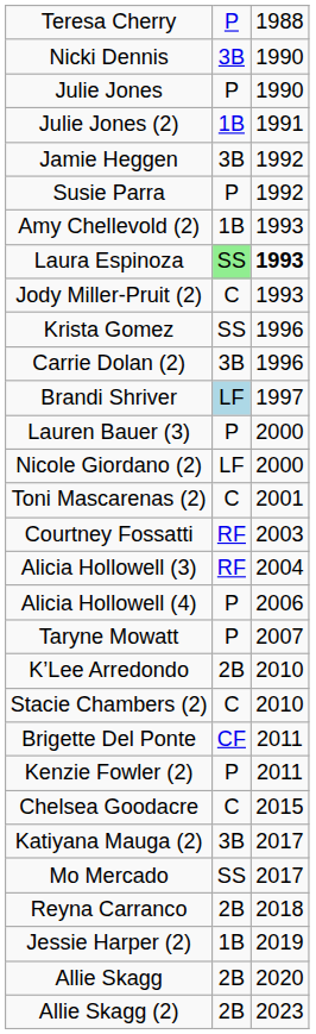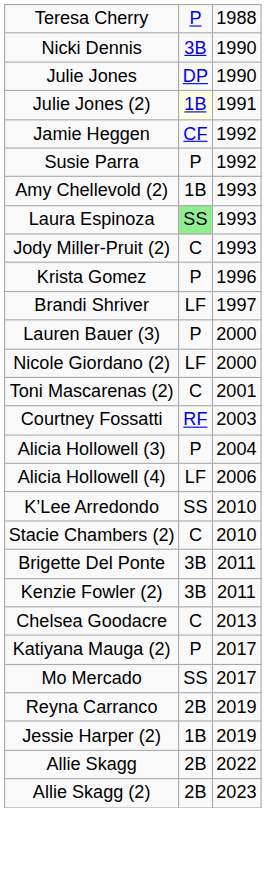 <table class="wikitable" style="text-align:center;">
 <tr>
 <td>Teresa Cherry</td>
 <td><a href='#'>P</a></td>
 <td>1988</td>
 </tr>
 <tr>
 <td>Nicki Dennis</td>
 <td><a href='#'>3B</a></td>
 <td>1990</td>
 </tr>
 <tr>
 <td>Julie Jones</td>
-<td>P</td>
+<td><a href='#'>DP</a></td>
 <td>1990</td>
 </tr>
 <tr>
 <td>Julie Jones (2)</td>
-<td><a href='#'>1B</a></td>
+<td style="background: lightyellow;"><a href='#'>1B</a></td>
 <td>1991</td>
 </tr>
 <tr>
 <td>Jamie Heggen</td>
-<td>3B</td>
+<td><a href='#'>CF</a></td>
 <td>1992</td>
 </tr>
 <tr>
 <td>Susie Parra</td>
 <td>P</td>
 <td>1992</td>
 </tr>
 <tr>
 <td>Amy Chellevold (2)</td>
 <td>1B</td>
 <td>1993</td>
 </tr>
 <tr>
 <td>Laura Espinoza</td>
 <td style="background: lightgreen;">SS</td>
-<td><strong>1993</strong></td>
+<td>1993</td>
 </tr>
 <tr>
 <td>Jody Miller-Pruit (2)</td>
 <td>C</td>
 <td>1993</td>
 </tr>
 <tr>
 <td>Krista Gomez</td>
-<td>SS</td>
-<td>1996</td>
-</tr>
-<tr>
-<td>Carrie Dolan (2)</td>
-<td>3B</td>
+<td>P</td>
 <td>1996</td>
 </tr>
 <tr>
 <td>Brandi Shriver</td>
-<td style="background: lightblue;">LF</td>
+<td>LF</td>
 <td>1997</td>
 </tr>
 <tr>
 <td>Lauren Bauer (3)</td>
 <td>P</td>
 <td>2000</td>
 </tr>
 <tr>
 <td>Nicole Giordano (2)</td>
 <td>LF</td>
 <td>2000</td>
 </tr>
 <tr>
 <td>Toni Mascarenas (2)</td>
 <td>C</td>
 <td>2001</td>
 </tr>
 <tr>
 <td>Courtney Fossatti</td>
 <td><a href='#'>RF</a></td>
 <td>2003</td>
 </tr>
 <tr>
 <td>Alicia Hollowell (3)</td>
-<td><a href='#'>RF</a></td>
+<td>P</td>
 <td>2004</td>
 </tr>
 <tr>
 <td>Alicia Hollowell (4)</td>
-<td>P</td>
+<td>LF</td>
 <td>2006</td>
 </tr>
 <tr>
-<td>Taryne Mowatt</td>
-<td>P</td>
-<td>2007</td>
-</tr>
-<tr>
 <td>K’Lee Arredondo</td>
-<td>2B</td>
+<td>SS</td>
 <td>2010</td>
 </tr>
 <tr>
 <td>Stacie Chambers (2)</td>
 <td>C</td>
 <td>2010</td>
 </tr>
 <tr>
 <td>Brigette Del Ponte</td>
-<td><a href='#'>CF</a></td>
+<td>3B</td>
 <td>2011</td>
 </tr>
 <tr>
 <td>Kenzie Fowler (2)</td>
-<td>P</td>
+<td>3B</td>
 <td>2011</td>
 </tr>
 <tr>
 <td>Chelsea Goodacre</td>
 <td>C</td>
-<td>2015</td>
+<td>2013</td>
 </tr>
 <tr>
 <td>Katiyana Mauga (2)</td>
-<td>3B</td>
+<td>P</td>
 <td>2017</td>
 </tr>
 <tr>
 <td>Mo Mercado</td>
 <td>SS</td>
 <td>2017</td>
 </tr>
 <tr>
 <td>Reyna Carranco</td>
 <td>2B</td>
-<td>2018</td>
+<td>2019</td>
 </tr>
 <tr>
 <td>Jessie Harper (2)</td>
 <td>1B</td>
 <td>2019</td>
 </tr>
 <tr>
 <td>Allie Skagg</td>
 <td>2B</td>
-<td>2020</td>
+<td>2022</td>
 </tr>
 <tr>
 <td>Allie Skagg (2)</td>
 <td>2B</td>
 <td>2023</td>
 </tr>
 </table>
